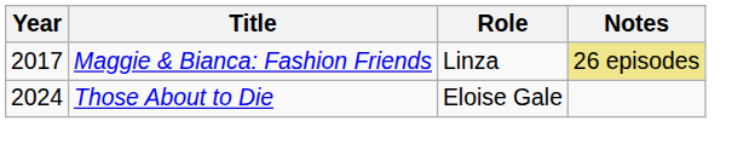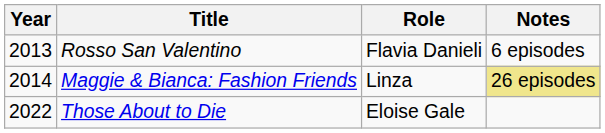 <table class="wikitable">
 <tr>
 <th>Year</th>
 <th>Title</th>
 <th>Role</th>
 <th class="unsortable">Notes</th>
 </tr>
 <tr>
-<td>2017</td>
+<td>2013</td>
+<td><em>Rosso San Valentino</em></td>
+<td>Flavia Danieli</td>
+<td>6 episodes</td>
+</tr>
+<tr>
+<td>2014</td>
 <td><em><a href='#'>Maggie & Bianca: Fashion Friends</a></em></td>
 <td>Linza</td>
 <td style="background: khaki;">26 episodes</td>
 </tr>
 <tr>
-<td>2024</td>
+<td>2022</td>
 <td><em><a href='#'>Those About to Die</a></em></td>
 <td>Eloise Gale</td>
 <td></td>
 </tr>
 </table>
